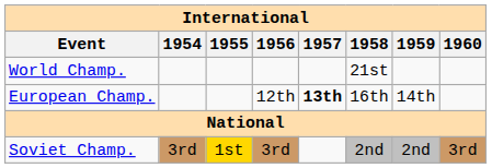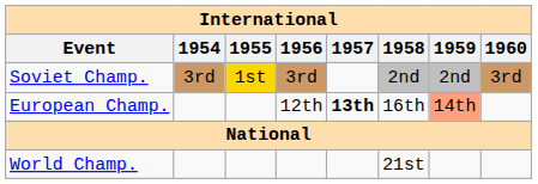 <table class="wikitable" style="text-align:center">
 <tr>
 <th style="background-color: #ffdead; " colspan=8 align=center>International</th>
 </tr>
 <tr>
 <th>Event</th>
 <th>1954</th>
 <th>1955</th>
 <th>1956</th>
 <th>1957</th>
 <th>1958</th>
 <th>1959</th>
 <th>1960</th>
 </tr>
 <tr>
+<td align=left><a href='#'>Soviet Champ.</a></td>
+<td bgcolor=cc9966>3rd</td>
+<td bgcolor=gold>1st</td>
+<td bgcolor=cc9966>3rd</td>
+<td></td>
+<td bgcolor=silver>2nd</td>
+<td bgcolor=silver>2nd</td>
+<td bgcolor=cc9966>3rd</td>
+</tr>
+<tr>
+<td align=left><a href='#'>European Champ.</a></td>
+<td></td>
+<td></td>
+<td>12th</td>
+<td><strong>13th</strong></td>
+<td>16th</td>
+<td style="background: lightsalmon;">14th</td>
+<td></td>
+</tr>
+<tr>
+<th style="background-color: #ffdead; " colspan=8 align=center>National</th>
+</tr>
+<tr>
 <td align=left><a href='#'>World Champ.</a></td>
 <td></td>
 <td></td>
 <td></td>
 <td></td>
 <td>21st</td>
 <td></td>
 <td></td>
 </tr>
-<tr>
-<td align=left><a href='#'>European Champ.</a></td>
-<td></td>
-<td></td>
-<td>12th</td>
-<td><strong>13th</strong></td>
-<td>16th</td>
-<td>14th</td>
-<td></td>
-</tr>
-<tr>
-<th style="background-color: #ffdead; " colspan=8 align=center>National</th>
-</tr>
-<tr>
-<td align=left><a href='#'>Soviet Champ.</a></td>
-<td bgcolor=cc9966>3rd</td>
-<td bgcolor=gold>1st</td>
-<td bgcolor=cc9966>3rd</td>
-<td></td>
-<td bgcolor=silver>2nd</td>
-<td bgcolor=silver>2nd</td>
-<td bgcolor=cc9966>3rd</td>
-</tr>
 </table>
